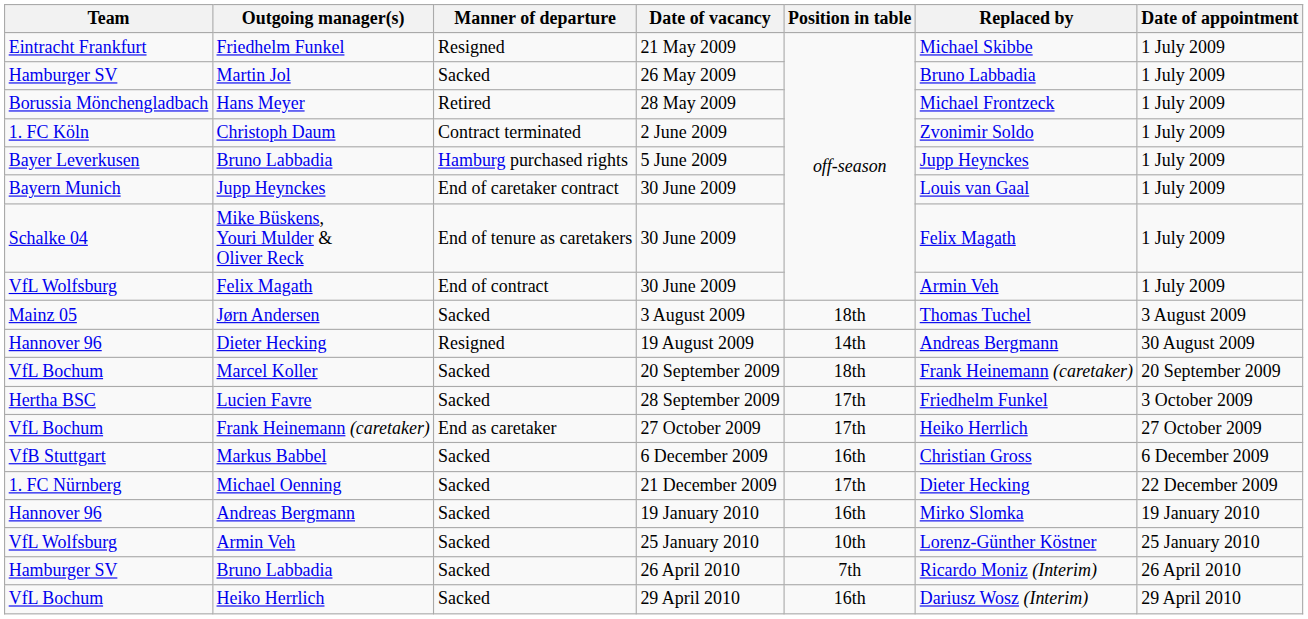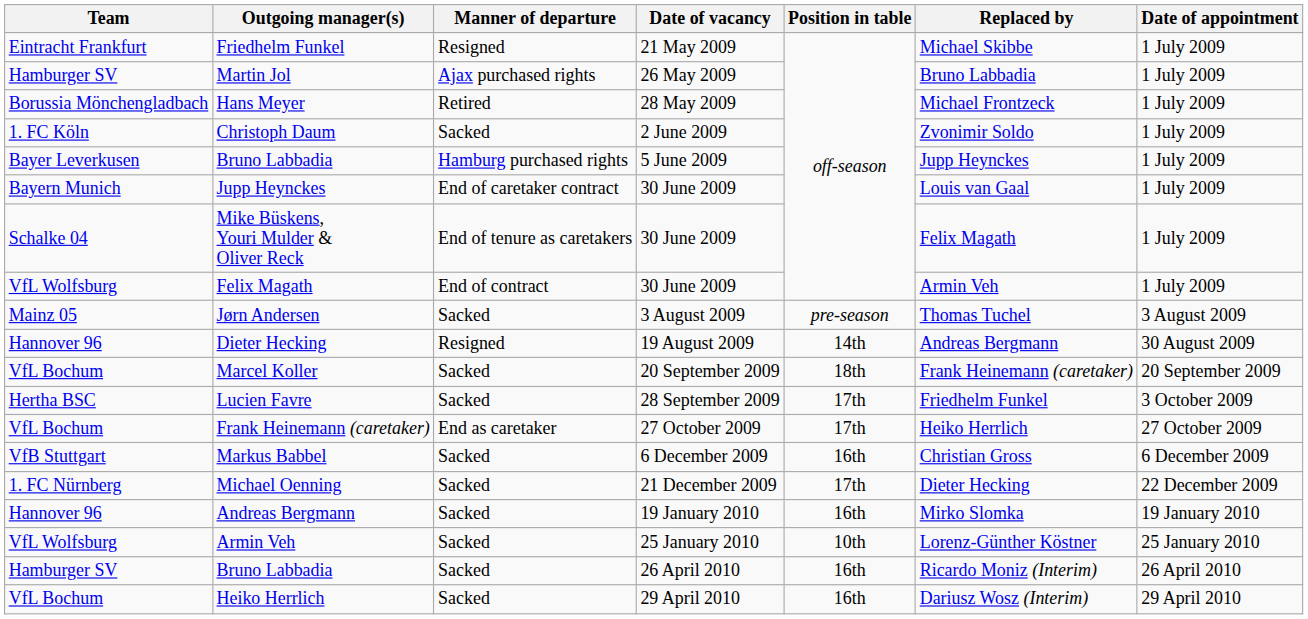 <table class="wikitable">
 <tr>
 <th>Team</th>
 <th>Outgoing manager(s)</th>
 <th>Manner of departure</th>
 <th>Date of vacancy</th>
 <th>Position in table</th>
 <th>Replaced by</th>
 <th>Date of appointment</th>
 </tr>
 <tr>
 <td><a href='#'>Eintracht Frankfurt</a></td>
 <td> <a href='#'>Friedhelm Funkel</a></td>
 <td>Resigned</td>
 <td>21 May 2009</td>
 <td rowspan="8" align="center"><em>off-season</em></td>
 <td> <a href='#'>Michael Skibbe</a></td>
 <td>1 July 2009</td>
 </tr>
 <tr>
 <td><a href='#'>Hamburger SV</a></td>
 <td> <a href='#'>Martin Jol</a></td>
-<td>Sacked</td>
+<td><a href='#'>Ajax</a> purchased rights</td>
 <td>26 May 2009</td>
 <td> <a href='#'>Bruno Labbadia</a></td>
 <td>1 July 2009</td>
 </tr>
 <tr>
 <td><a href='#'>Borussia Mönchengladbach</a></td>
 <td> <a href='#'>Hans Meyer</a></td>
 <td>Retired</td>
 <td>28 May 2009</td>
 <td> <a href='#'>Michael Frontzeck</a></td>
 <td>1 July 2009</td>
 </tr>
 <tr>
 <td><a href='#'>1. FC Köln</a></td>
 <td> <a href='#'>Christoph Daum</a></td>
-<td>Contract terminated</td>
+<td>Sacked</td>
 <td>2 June 2009</td>
 <td> <a href='#'>Zvonimir Soldo</a></td>
 <td>1 July 2009</td>
 </tr>
 <tr>
 <td><a href='#'>Bayer Leverkusen</a></td>
 <td> <a href='#'>Bruno Labbadia</a></td>
 <td><a href='#'>Hamburg</a> purchased rights</td>
 <td>5 June 2009</td>
 <td> <a href='#'>Jupp Heynckes</a></td>
 <td>1 July 2009</td>
 </tr>
 <tr>
 <td><a href='#'>Bayern Munich</a></td>
 <td> <a href='#'>Jupp Heynckes</a></td>
 <td>End of caretaker contract</td>
 <td>30 June 2009</td>
 <td> <a href='#'>Louis van Gaal</a></td>
 <td>1 July 2009</td>
 </tr>
 <tr>
 <td><a href='#'>Schalke 04</a></td>
 <td> <a href='#'>Mike Büskens</a>,<br> <a href='#'>Youri Mulder</a> &<br> <a href='#'>Oliver Reck</a></td>
 <td>End of tenure as caretakers</td>
 <td>30 June 2009</td>
 <td> <a href='#'>Felix Magath</a></td>
 <td>1 July 2009</td>
 </tr>
 <tr>
 <td><a href='#'>VfL Wolfsburg</a></td>
 <td> <a href='#'>Felix Magath</a></td>
 <td>End of contract</td>
 <td>30 June 2009</td>
 <td> <a href='#'>Armin Veh</a></td>
 <td>1 July 2009</td>
 </tr>
 <tr>
 <td><a href='#'>Mainz 05</a></td>
 <td> <a href='#'>Jørn Andersen</a></td>
 <td>Sacked</td>
 <td>3 August 2009</td>
-<td align="center">18th</td>
+<td align="center"><em>pre-season</em></td>
 <td> <a href='#'>Thomas Tuchel</a></td>
 <td>3 August 2009</td>
 </tr>
 <tr>
 <td><a href='#'>Hannover 96</a></td>
 <td> <a href='#'>Dieter Hecking</a></td>
 <td>Resigned</td>
 <td>19 August 2009</td>
 <td align="center">14th</td>
 <td> <a href='#'>Andreas Bergmann</a></td>
 <td>30 August 2009</td>
 </tr>
 <tr>
 <td><a href='#'>VfL Bochum</a></td>
 <td> <a href='#'>Marcel Koller</a></td>
 <td>Sacked</td>
 <td>20 September 2009</td>
 <td align="center">18th</td>
 <td> <a href='#'>Frank Heinemann</a> <em>(caretaker)</em></td>
 <td>20 September 2009</td>
 </tr>
 <tr>
 <td><a href='#'>Hertha BSC</a></td>
 <td> <a href='#'>Lucien Favre</a></td>
 <td>Sacked</td>
 <td>28 September 2009</td>
 <td align="center">17th</td>
 <td> <a href='#'>Friedhelm Funkel</a></td>
 <td>3 October 2009</td>
 </tr>
 <tr>
 <td><a href='#'>VfL Bochum</a></td>
 <td> <a href='#'>Frank Heinemann</a> <em>(caretaker)</em></td>
 <td>End as caretaker</td>
 <td>27 October 2009</td>
 <td align="center">17th</td>
 <td> <a href='#'>Heiko Herrlich</a></td>
 <td>27 October 2009</td>
 </tr>
 <tr>
 <td><a href='#'>VfB Stuttgart</a></td>
 <td> <a href='#'>Markus Babbel</a></td>
 <td>Sacked</td>
 <td>6 December 2009</td>
 <td align="center">16th</td>
 <td> <a href='#'>Christian Gross</a></td>
 <td>6 December 2009</td>
 </tr>
 <tr>
 <td><a href='#'>1. FC Nürnberg</a></td>
 <td> <a href='#'>Michael Oenning</a></td>
 <td>Sacked</td>
 <td>21 December 2009</td>
 <td align="center">17th</td>
 <td> <a href='#'>Dieter Hecking</a></td>
 <td>22 December 2009</td>
 </tr>
 <tr>
 <td><a href='#'>Hannover 96</a></td>
 <td> <a href='#'>Andreas Bergmann</a></td>
 <td>Sacked</td>
 <td>19 January 2010</td>
 <td align="center">16th</td>
 <td> <a href='#'>Mirko Slomka</a></td>
 <td>19 January 2010</td>
 </tr>
 <tr>
 <td><a href='#'>VfL Wolfsburg</a></td>
 <td> <a href='#'>Armin Veh</a></td>
 <td>Sacked</td>
 <td>25 January 2010</td>
 <td align="center">10th</td>
 <td> <a href='#'>Lorenz-Günther Köstner</a></td>
 <td>25 January 2010</td>
 </tr>
 <tr>
 <td><a href='#'>Hamburger SV</a></td>
 <td> <a href='#'>Bruno Labbadia</a></td>
 <td>Sacked</td>
 <td>26 April 2010</td>
-<td align="center">7th</td>
+<td align="center">16th</td>
 <td> <a href='#'>Ricardo Moniz</a> <em>(Interim)</em></td>
 <td>26 April 2010</td>
 </tr>
 <tr>
 <td><a href='#'>VfL Bochum</a></td>
 <td> <a href='#'>Heiko Herrlich</a></td>
 <td>Sacked</td>
 <td>29 April 2010</td>
 <td align="center">16th</td>
 <td> <a href='#'>Dariusz Wosz</a> <em>(Interim)</em></td>
 <td>29 April 2010</td>
 </tr>
 </table>
